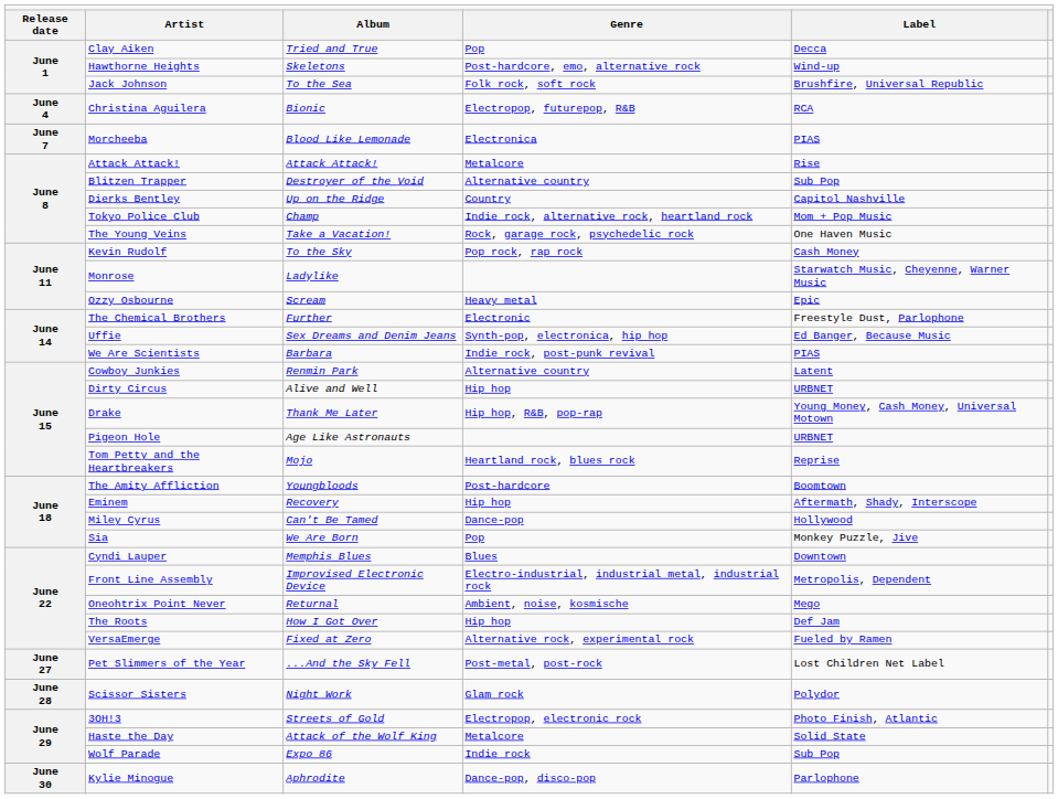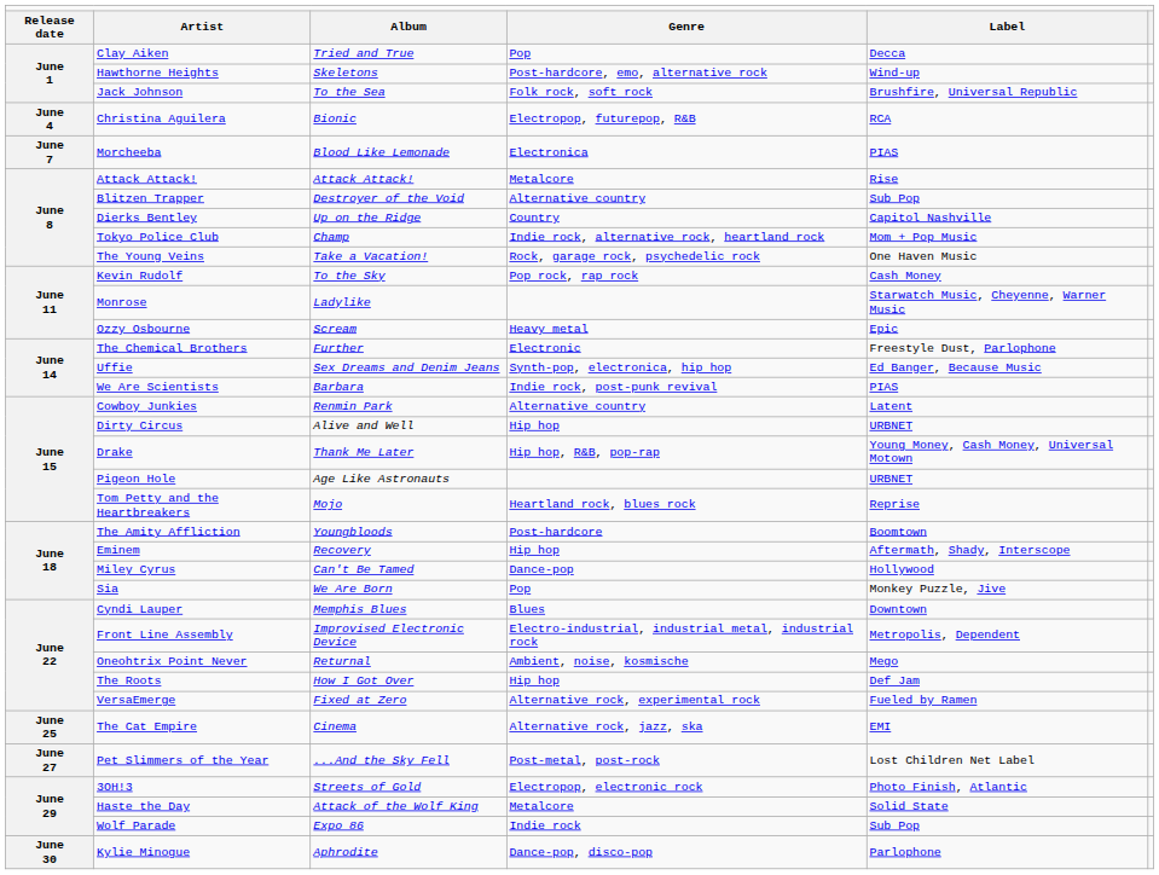 <table class="wikitable plainrowheaders">
 <tr>
 <td colspan="6" style="text-align:center;"></td>
 </tr>
 <tr>
 <th scope="col">Release date</th>
 <th scope="col">Artist</th>
 <th scope="col">Album</th>
 <th scope="col">Genre</th>
 <th scope="col">Label</th>
 <th scope="col"></th>
 </tr>
 <tr>
 <th scope="row" rowspan="3" style="text-align:center;">June<br>1</th>
 <td><a href='#'>Clay Aiken</a></td>
 <td><em><a href='#'>Tried and True</a></em></td>
 <td><a href='#'>Pop</a></td>
 <td><a href='#'>Decca</a></td>
 <td></td>
 </tr>
 <tr>
 <td><a href='#'>Hawthorne Heights</a></td>
 <td><em><a href='#'>Skeletons</a></em></td>
 <td><a href='#'>Post-hardcore</a>, <a href='#'>emo</a>, <a href='#'>alternative rock</a></td>
 <td><a href='#'>Wind-up</a></td>
 <td></td>
 </tr>
 <tr>
 <td><a href='#'>Jack Johnson</a></td>
 <td><em><a href='#'>To the Sea</a></em></td>
 <td><a href='#'>Folk rock</a>, <a href='#'>soft rock</a></td>
 <td><a href='#'>Brushfire</a>, <a href='#'>Universal Republic</a></td>
 <td></td>
 </tr>
 <tr>
 <th scope="row" style="text-align:center;">June<br>4</th>
 <td><a href='#'>Christina Aguilera</a></td>
 <td><em><a href='#'>Bionic</a></em></td>
 <td><a href='#'>Electropop</a>, <a href='#'>futurepop</a>, <a href='#'>R&B</a></td>
 <td><a href='#'>RCA</a></td>
 <td></td>
 </tr>
 <tr>
 <th scope="row" style="text-align:center;">June<br>7</th>
 <td><a href='#'>Morcheeba</a></td>
 <td><em><a href='#'>Blood Like Lemonade</a></em></td>
 <td><a href='#'>Electronica</a></td>
 <td><a href='#'>PIAS</a></td>
 <td></td>
 </tr>
 <tr>
 <th scope="row" rowspan="5" style="text-align:center;">June<br>8</th>
 <td><a href='#'>Attack Attack!</a></td>
 <td><em><a href='#'>Attack Attack!</a></em></td>
 <td><a href='#'>Metalcore</a></td>
 <td><a href='#'>Rise</a></td>
 <td></td>
 </tr>
 <tr>
 <td><a href='#'>Blitzen Trapper</a></td>
 <td><em><a href='#'>Destroyer of the Void</a></em></td>
 <td><a href='#'>Alternative country</a></td>
 <td><a href='#'>Sub Pop</a></td>
 <td></td>
 </tr>
 <tr>
 <td><a href='#'>Dierks Bentley</a></td>
 <td><em><a href='#'>Up on the Ridge</a></em></td>
 <td><a href='#'>Country</a></td>
 <td><a href='#'>Capitol Nashville</a></td>
 <td></td>
 </tr>
 <tr>
 <td><a href='#'>Tokyo Police Club</a></td>
 <td><em><a href='#'>Champ</a></em></td>
 <td><a href='#'>Indie rock</a>, <a href='#'>alternative rock</a>, <a href='#'>heartland rock</a></td>
 <td><a href='#'>Mom + Pop Music</a></td>
 <td></td>
 </tr>
 <tr>
 <td><a href='#'>The Young Veins</a></td>
 <td><em><a href='#'>Take a Vacation!</a></em></td>
 <td><a href='#'>Rock</a>, <a href='#'>garage rock</a>, <a href='#'>psychedelic rock</a></td>
 <td>One Haven Music</td>
 <td></td>
 </tr>
 <tr>
 <th scope="row" rowspan="3" style="text-align:center;">June<br>11</th>
 <td><a href='#'>Kevin Rudolf</a></td>
 <td><em><a href='#'>To the Sky</a></em></td>
 <td><a href='#'>Pop rock</a>, <a href='#'>rap rock</a></td>
 <td><a href='#'>Cash Money</a></td>
 <td></td>
 </tr>
 <tr>
 <td><a href='#'>Monrose</a></td>
 <td><em><a href='#'>Ladylike</a></em></td>
 <td></td>
 <td><a href='#'>Starwatch Music</a>, <a href='#'>Cheyenne</a>, <a href='#'>Warner Music</a></td>
 <td></td>
 </tr>
 <tr>
 <td><a href='#'>Ozzy Osbourne</a></td>
 <td><em><a href='#'>Scream</a></em></td>
 <td><a href='#'>Heavy metal</a></td>
 <td><a href='#'>Epic</a></td>
 <td></td>
 </tr>
 <tr>
 <th scope="row" rowspan="3" style="text-align:center;">June<br>14</th>
 <td><a href='#'>The Chemical Brothers</a></td>
 <td><em><a href='#'>Further</a></em></td>
 <td><a href='#'>Electronic</a></td>
 <td>Freestyle Dust, <a href='#'>Parlophone</a></td>
 <td></td>
 </tr>
 <tr>
 <td><a href='#'>Uffie</a></td>
 <td><em><a href='#'>Sex Dreams and Denim Jeans</a></em></td>
 <td><a href='#'>Synth-pop</a>, <a href='#'>electronica</a>, <a href='#'>hip hop</a></td>
 <td><a href='#'>Ed Banger</a>, <a href='#'>Because Music</a></td>
 <td></td>
 </tr>
 <tr>
 <td><a href='#'>We Are Scientists</a></td>
 <td><em><a href='#'>Barbara</a></em></td>
 <td><a href='#'>Indie rock</a>, <a href='#'>post-punk revival</a></td>
 <td><a href='#'>PIAS</a></td>
 <td></td>
 </tr>
 <tr>
 <th scope="row" rowspan="5" style="text-align:center;">June<br>15</th>
 <td><a href='#'>Cowboy Junkies</a></td>
 <td><em><a href='#'>Renmin Park</a></em></td>
 <td><a href='#'>Alternative country</a></td>
 <td><a href='#'>Latent</a></td>
 <td></td>
 </tr>
 <tr>
 <td><a href='#'>Dirty Circus</a></td>
 <td><em>Alive and Well</em></td>
 <td><a href='#'>Hip hop</a></td>
 <td><a href='#'>URBNET</a></td>
 <td></td>
 </tr>
 <tr>
 <td><a href='#'>Drake</a></td>
 <td><em><a href='#'>Thank Me Later</a></em></td>
 <td><a href='#'>Hip hop</a>, <a href='#'>R&B</a>, <a href='#'>pop-rap</a></td>
 <td><a href='#'>Young Money</a>, <a href='#'>Cash Money</a>, <a href='#'>Universal Motown</a></td>
 <td></td>
 </tr>
 <tr>
 <td><a href='#'>Pigeon Hole</a></td>
 <td><em>Age Like Astronauts</em></td>
 <td></td>
 <td><a href='#'>URBNET</a></td>
 <td></td>
 </tr>
 <tr>
 <td><a href='#'>Tom Petty and the Heartbreakers</a></td>
 <td><em><a href='#'>Mojo</a></em></td>
 <td><a href='#'>Heartland rock</a>, <a href='#'>blues rock</a></td>
 <td><a href='#'>Reprise</a></td>
 <td></td>
 </tr>
 <tr>
 <th scope="row" rowspan="4" style="text-align:center;">June<br>18</th>
 <td><a href='#'>The Amity Affliction</a></td>
 <td><em><a href='#'>Youngbloods</a></em></td>
 <td><a href='#'>Post-hardcore</a></td>
 <td><a href='#'>Boomtown</a></td>
 <td></td>
 </tr>
 <tr>
 <td><a href='#'>Eminem</a></td>
 <td><em><a href='#'>Recovery</a></em></td>
 <td><a href='#'>Hip hop</a></td>
 <td><a href='#'>Aftermath</a>, <a href='#'>Shady</a>, <a href='#'>Interscope</a></td>
 <td></td>
 </tr>
 <tr>
 <td><a href='#'>Miley Cyrus</a></td>
 <td><em><a href='#'>Can't Be Tamed</a></em></td>
 <td><a href='#'>Dance-pop</a></td>
 <td><a href='#'>Hollywood</a></td>
 <td></td>
 </tr>
 <tr>
 <td><a href='#'>Sia</a></td>
 <td><em><a href='#'>We Are Born</a></em></td>
 <td><a href='#'>Pop</a></td>
 <td>Monkey Puzzle, <a href='#'>Jive</a></td>
 <td></td>
 </tr>
 <tr>
 <th scope="row" rowspan="5" style="text-align:center;">June<br>22</th>
 <td><a href='#'>Cyndi Lauper</a></td>
 <td><em><a href='#'>Memphis Blues</a></em></td>
 <td><a href='#'>Blues</a></td>
 <td><a href='#'>Downtown</a></td>
 <td></td>
 </tr>
 <tr>
 <td><a href='#'>Front Line Assembly</a></td>
 <td><em><a href='#'>Improvised Electronic Device</a></em></td>
 <td><a href='#'>Electro-industrial</a>, <a href='#'>industrial metal</a>, <a href='#'>industrial rock</a></td>
 <td><a href='#'>Metropolis</a>, <a href='#'>Dependent</a></td>
 <td></td>
 </tr>
 <tr>
 <td><a href='#'>Oneohtrix Point Never</a></td>
 <td><em><a href='#'>Returnal</a></em></td>
 <td><a href='#'>Ambient</a>, <a href='#'>noise</a>, <a href='#'>kosmische</a></td>
 <td><a href='#'>Mego</a></td>
 <td></td>
 </tr>
 <tr>
 <td><a href='#'>The Roots</a></td>
 <td><em><a href='#'>How I Got Over</a></em></td>
 <td><a href='#'>Hip hop</a></td>
 <td><a href='#'>Def Jam</a></td>
 <td></td>
 </tr>
 <tr>
 <td><a href='#'>VersaEmerge</a></td>
 <td><em><a href='#'>Fixed at Zero</a></em></td>
 <td><a href='#'>Alternative rock</a>, <a href='#'>experimental rock</a></td>
 <td><a href='#'>Fueled by Ramen</a></td>
 <td></td>
 </tr>
 <tr>
+<th scope="row" style="text-align:center;">June<br>25</th>
+<td><a href='#'>The Cat Empire</a></td>
+<td><em><a href='#'>Cinema</a></em></td>
+<td><a href='#'>Alternative rock</a>, <a href='#'>jazz</a>, <a href='#'>ska</a></td>
+<td><a href='#'>EMI</a></td>
+<td></td>
+</tr>
+<tr>
 <th scope="row" style="text-align:center;">June<br>27</th>
 <td><a href='#'>Pet Slimmers of the Year</a></td>
 <td><em><a href='#'>...And the Sky Fell</a></em></td>
 <td><a href='#'>Post-metal</a>, <a href='#'>post-rock</a></td>
 <td>Lost Children Net Label</td>
-<td></td>
-</tr>
-<tr>
-<th scope="row" style="text-align:center;">June<br>28</th>
-<td><a href='#'>Scissor Sisters</a></td>
-<td><em><a href='#'>Night Work</a></em></td>
-<td><a href='#'>Glam rock</a></td>
-<td><a href='#'>Polydor</a></td>
 <td></td>
 </tr>
 <tr>
 <th scope="row" rowspan="3" style="text-align:center;">June<br>29</th>
 <td><a href='#'>3OH!3</a></td>
 <td><em><a href='#'>Streets of Gold</a></em></td>
 <td><a href='#'>Electropop</a>, <a href='#'>electronic rock</a></td>
 <td><a href='#'>Photo Finish</a>, <a href='#'>Atlantic</a></td>
 <td></td>
 </tr>
 <tr>
 <td><a href='#'>Haste the Day</a></td>
 <td><em><a href='#'>Attack of the Wolf King</a></em></td>
 <td><a href='#'>Metalcore</a></td>
 <td><a href='#'>Solid State</a></td>
 <td></td>
 </tr>
 <tr>
 <td><a href='#'>Wolf Parade</a></td>
 <td><em><a href='#'>Expo 86</a></em></td>
 <td><a href='#'>Indie rock</a></td>
 <td><a href='#'>Sub Pop</a></td>
 <td></td>
 </tr>
 <tr>
 <th scope="row" style="text-align:center;">June<br>30</th>
 <td><a href='#'>Kylie Minogue</a></td>
 <td><em><a href='#'>Aphrodite</a></em></td>
 <td><a href='#'>Dance-pop</a>, <a href='#'>disco-pop</a></td>
 <td><a href='#'>Parlophone</a></td>
 <td></td>
 </tr>
 </table>
